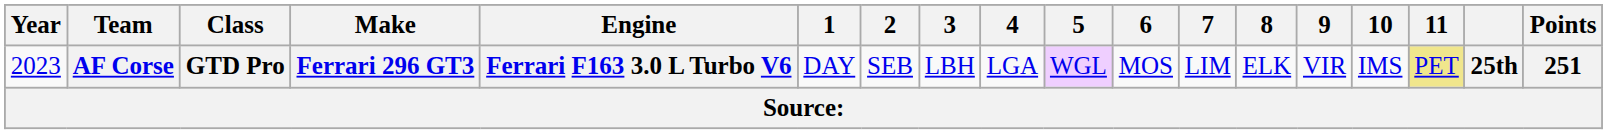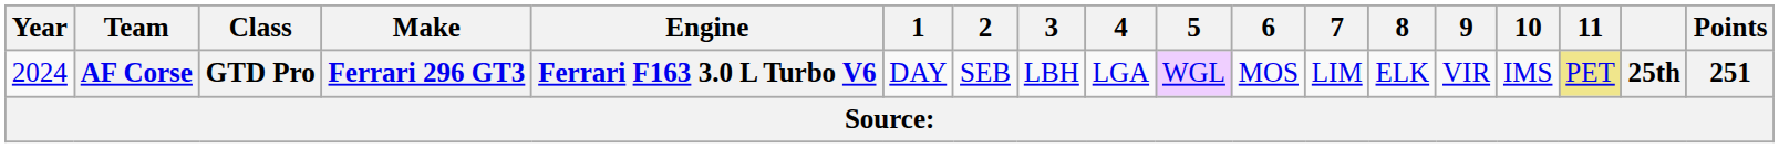 <table class="wikitable" style="text-align:center; font-size:85%">
 <tr>
 <th>Year</th>
 <th>Team</th>
 <th>Class</th>
 <th>Make</th>
 <th>Engine</th>
 <th>1</th>
 <th>2</th>
 <th>3</th>
 <th>4</th>
 <th>5</th>
 <th>6</th>
 <th>7</th>
 <th>8</th>
 <th>9</th>
 <th>10</th>
 <th>11</th>
 <th></th>
 <th>Points</th>
 </tr>
 <tr>
-<td><a href='#'>2023</a></td>
+<td><a href='#'>2024</a></td>
 <th nowrap><a href='#'>AF Corse</a></th>
 <th nowrap>GTD Pro</th>
 <th nowrap><a href='#'>Ferrari 296 GT3</a></th>
 <th nowrap><a href='#'>Ferrari</a> <a href='#'>F163</a> 3.0 L Turbo <a href='#'>V6</a></th>
 <td><a href='#'>DAY</a></td>
 <td><a href='#'>SEB</a></td>
 <td><a href='#'>LBH</a></td>
 <td><a href='#'>LGA</a></td>
 <td style="background:#EFCFFF;"><a href='#'>WGL</a><br></td>
 <td><a href='#'>MOS</a></td>
 <td><a href='#'>LIM</a></td>
 <td><a href='#'>ELK</a></td>
 <td><a href='#'>VIR</a></td>
 <td><a href='#'>IMS</a></td>
 <td style="background: khaki;"><a href='#'>PET</a></td>
 <th>25th</th>
 <th>251</th>
 </tr>
 <tr>
 <th colspan="18">Source:</th>
 </tr>
 </table>
